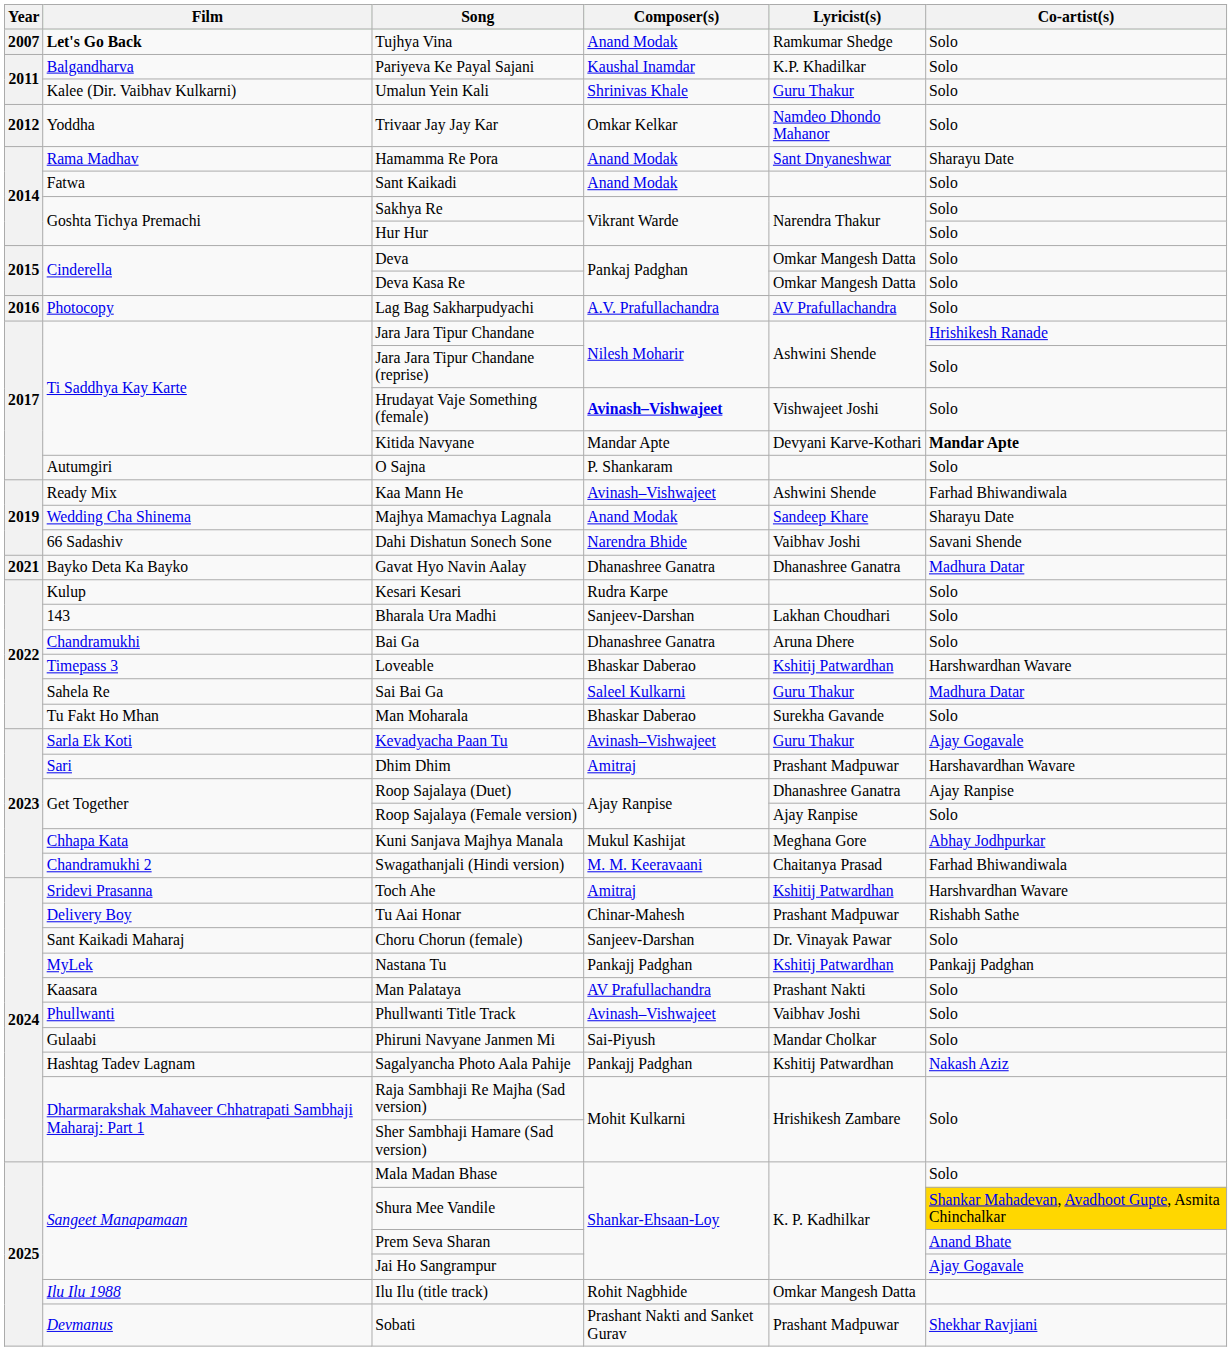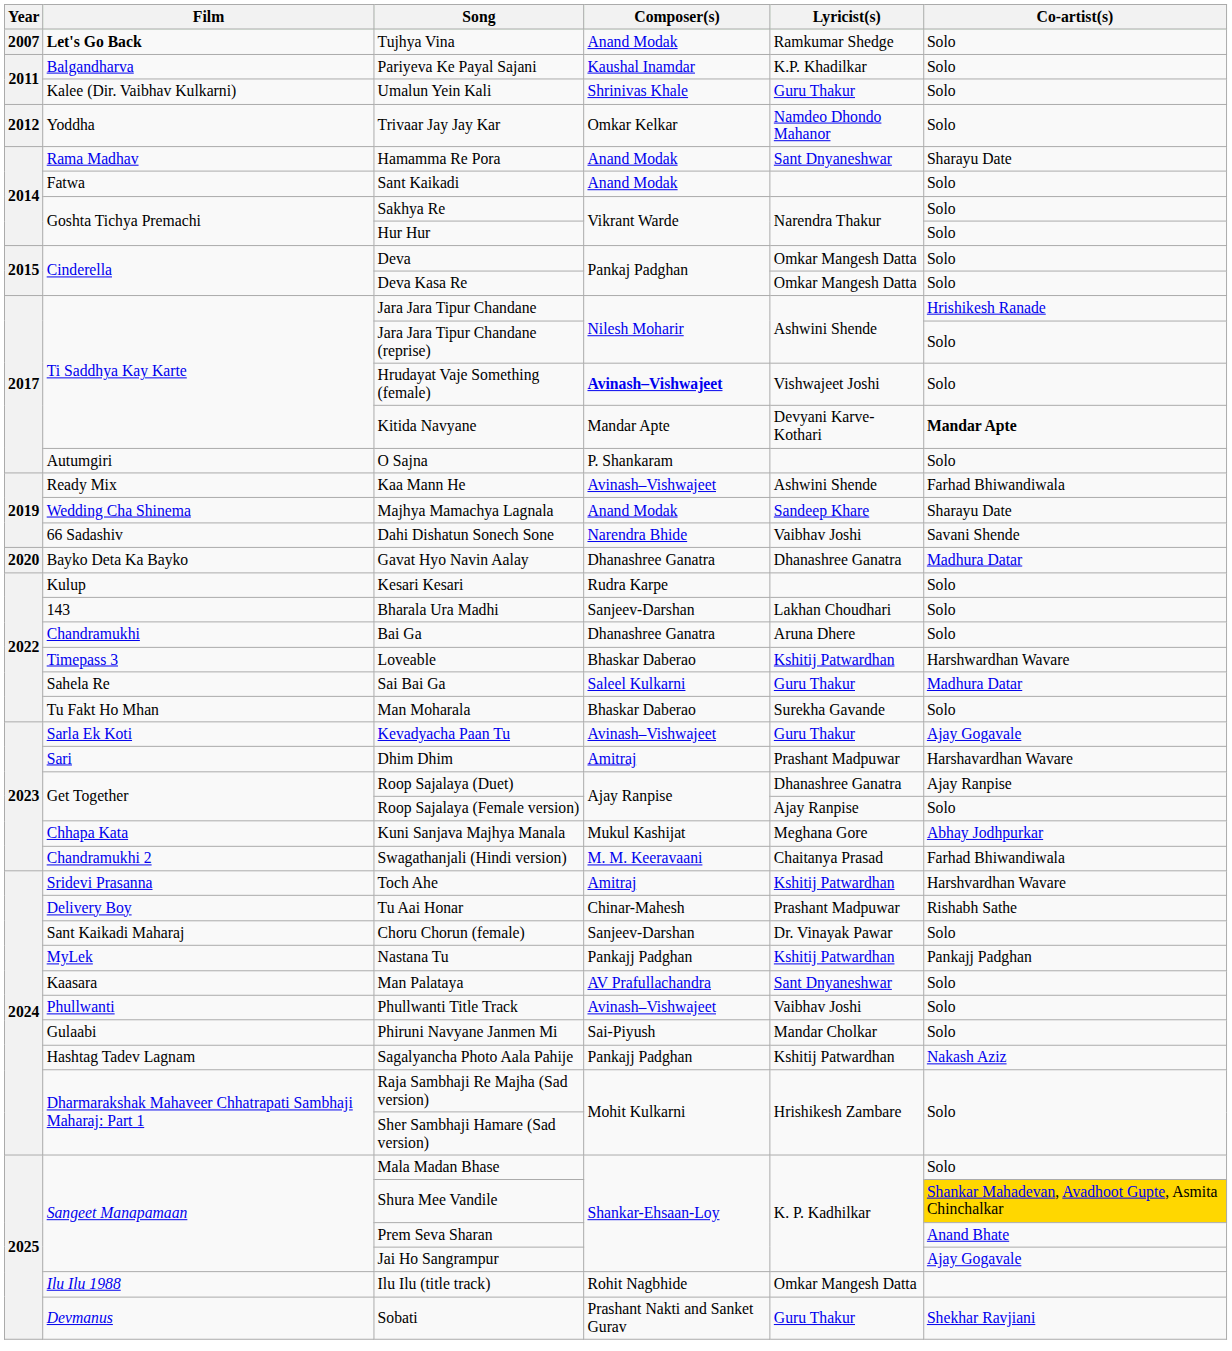 <table class="wikitable">
 <tr style="background:#cfc; text-align:center;">
 <th>Year</th>
 <th>Film</th>
 <th>Song</th>
 <th>Composer(s)</th>
 <th>Lyricist(s)</th>
 <th>Co-artist(s)</th>
 </tr>
 <tr>
 <th scope="row" rowspan="1">2007</th>
 <td><strong>Let's Go Back</strong></td>
 <td>Tujhya Vina</td>
 <td><a href='#'>Anand Modak</a></td>
 <td>Ramkumar Shedge</td>
 <td>Solo</td>
 </tr>
 <tr>
 <th scope="row" rowspan="2">2011</th>
 <td><a href='#'>Balgandharva</a></td>
 <td>Pariyeva Ke Payal Sajani</td>
 <td><a href='#'>Kaushal Inamdar</a></td>
 <td>K.P. Khadilkar</td>
 <td>Solo</td>
 </tr>
 <tr>
 <td>Kalee (Dir. Vaibhav Kulkarni)</td>
 <td>Umalun Yein Kali</td>
 <td><a href='#'>Shrinivas Khale</a></td>
 <td><a href='#'>Guru Thakur</a></td>
 <td>Solo</td>
 </tr>
 <tr>
 <th scope="row" rowspan="1">2012</th>
 <td>Yoddha</td>
 <td>Trivaar Jay Jay Kar</td>
 <td>Omkar Kelkar</td>
 <td><a href='#'>Namdeo Dhondo Mahanor</a></td>
 <td>Solo</td>
 </tr>
 <tr>
 <th scope="row" rowspan="4">2014</th>
 <td><a href='#'>Rama Madhav</a></td>
 <td>Hamamma Re Pora</td>
 <td><a href='#'>Anand Modak</a></td>
 <td><a href='#'>Sant Dnyaneshwar</a></td>
 <td>Sharayu Date</td>
 </tr>
 <tr>
 <td>Fatwa</td>
 <td>Sant Kaikadi</td>
 <td><a href='#'>Anand Modak</a></td>
 <td></td>
 <td>Solo</td>
 </tr>
 <tr>
 <td scope="row" rowspan="2">Goshta Tichya Premachi</td>
 <td>Sakhya Re</td>
 <td scope="row" rowspan="2">Vikrant Warde</td>
 <td scope="row" rowspan="2">Narendra Thakur</td>
 <td>Solo</td>
 </tr>
 <tr>
 <td>Hur Hur</td>
 <td>Solo</td>
 </tr>
 <tr>
 <th scope="row" rowspan="2">2015</th>
 <td scope="row" rowspan="2"><a href='#'>Cinderella</a></td>
 <td>Deva</td>
 <td rowspan="2">Pankaj Padghan</td>
 <td>Omkar Mangesh Datta</td>
 <td>Solo</td>
 </tr>
 <tr>
 <td>Deva Kasa Re</td>
 <td>Omkar Mangesh Datta</td>
 <td>Solo</td>
 </tr>
 <tr>
-<th scope="row" rowspan="1">2016</th>
-<td><a href='#'>Photocopy</a></td>
-<td>Lag Bag Sakharpudyachi</td>
-<td><a href='#'>A.V. Prafullachandra</a></td>
-<td><a href='#'>AV Prafullachandra</a></td>
-<td>Solo</td>
-</tr>
-<tr>
 <th scope="row" rowspan="5">2017</th>
 <td scope="row" rowspan="4"><a href='#'>Ti Saddhya Kay Karte</a></td>
 <td>Jara Jara Tipur Chandane</td>
 <td scope="row" rowspan="2"><a href='#'>Nilesh Moharir</a></td>
 <td scope="row" rowspan="2">Ashwini Shende</td>
 <td><a href='#'>Hrishikesh Ranade</a></td>
 </tr>
 <tr>
 <td>Jara Jara Tipur Chandane (reprise)</td>
 <td>Solo</td>
 </tr>
 <tr>
 <td>Hrudayat Vaje Something (female)</td>
 <td><strong><a href='#'>Avinash–Vishwajeet</a></strong></td>
 <td>Vishwajeet Joshi</td>
 <td>Solo</td>
 </tr>
 <tr>
 <td>Kitida Navyane</td>
 <td>Mandar Apte</td>
 <td>Devyani Karve-Kothari</td>
 <td><strong>Mandar Apte</strong></td>
 </tr>
 <tr>
 <td>Autumgiri</td>
 <td>O Sajna</td>
 <td>P. Shankaram</td>
 <td></td>
 <td>Solo</td>
 </tr>
 <tr>
 <th scope="row" rowspan="3">2019</th>
 <td>Ready Mix</td>
 <td>Kaa Mann He</td>
 <td><a href='#'>Avinash–Vishwajeet</a></td>
 <td>Ashwini Shende</td>
 <td>Farhad Bhiwandiwala</td>
 </tr>
 <tr>
 <td><a href='#'>Wedding Cha Shinema</a></td>
 <td>Majhya Mamachya Lagnala</td>
 <td><a href='#'>Anand Modak</a></td>
 <td><a href='#'>Sandeep Khare</a></td>
 <td>Sharayu Date</td>
 </tr>
 <tr>
 <td>66 Sadashiv</td>
 <td>Dahi Dishatun Sonech Sone</td>
 <td><a href='#'>Narendra Bhide</a></td>
 <td>Vaibhav Joshi</td>
 <td>Savani Shende</td>
 </tr>
 <tr>
-<th>2021</th>
+<th>2020</th>
 <td>Bayko Deta Ka Bayko</td>
 <td>Gavat Hyo Navin Aalay</td>
 <td>Dhanashree Ganatra</td>
 <td>Dhanashree Ganatra</td>
 <td><a href='#'>Madhura Datar</a></td>
 </tr>
 <tr>
 <th scope="row" rowspan="6">2022</th>
 <td>Kulup</td>
 <td>Kesari Kesari</td>
 <td>Rudra Karpe</td>
 <td></td>
 <td>Solo</td>
 </tr>
 <tr>
 <td>143</td>
 <td>Bharala Ura Madhi</td>
 <td>Sanjeev-Darshan</td>
 <td>Lakhan Choudhari</td>
 <td>Solo</td>
 </tr>
 <tr>
 <td><a href='#'>Chandramukhi</a><br></td>
 <td>Bai Ga</td>
 <td>Dhanashree Ganatra</td>
 <td>Aruna Dhere</td>
 <td>Solo</td>
 </tr>
 <tr>
 <td><a href='#'>Timepass 3</a></td>
 <td>Loveable</td>
 <td>Bhaskar Daberao</td>
 <td><a href='#'>Kshitij Patwardhan</a></td>
 <td>Harshwardhan Wavare</td>
 </tr>
 <tr>
 <td>Sahela Re</td>
 <td>Sai Bai Ga</td>
 <td><a href='#'>Saleel Kulkarni</a></td>
 <td><a href='#'>Guru Thakur</a></td>
 <td><a href='#'>Madhura Datar</a></td>
 </tr>
 <tr>
 <td>Tu Fakt Ho Mhan</td>
 <td>Man Moharala</td>
 <td>Bhaskar Daberao</td>
 <td>Surekha Gavande</td>
 <td>Solo</td>
 </tr>
 <tr>
 <th scope="row" rowspan ="6">2023</th>
 <td><a href='#'>Sarla Ek Koti</a></td>
 <td><a href='#'>Kevadyacha Paan Tu</a></td>
 <td><a href='#'>Avinash–Vishwajeet</a></td>
 <td><a href='#'>Guru Thakur</a></td>
 <td><a href='#'>Ajay Gogavale</a></td>
 </tr>
 <tr>
 <td><a href='#'>Sari</a></td>
 <td>Dhim Dhim</td>
 <td><a href='#'>Amitraj</a></td>
 <td>Prashant Madpuwar</td>
 <td>Harshavardhan Wavare</td>
 </tr>
 <tr>
 <td scope="row" rowspan ="2">Get Together</td>
 <td>Roop Sajalaya (Duet)</td>
 <td scope="row" rowspan ="2">Ajay Ranpise</td>
 <td>Dhanashree Ganatra</td>
 <td>Ajay Ranpise</td>
 </tr>
 <tr>
 <td>Roop Sajalaya (Female version)</td>
 <td>Ajay Ranpise</td>
 <td>Solo</td>
 </tr>
 <tr>
 <td><a href='#'>Chhapa Kata</a></td>
 <td>Kuni Sanjava Majhya Manala</td>
 <td>Mukul Kashijat</td>
 <td>Meghana Gore</td>
 <td><a href='#'>Abhay Jodhpurkar</a></td>
 </tr>
 <tr>
 <td><a href='#'>Chandramukhi 2</a></td>
 <td>Swagathanjali (Hindi version)</td>
 <td><a href='#'>M. M. Keeravaani</a></td>
 <td>Chaitanya Prasad</td>
 <td>Farhad Bhiwandiwala</td>
 </tr>
 <tr>
 <th scope="row" rowspan ="10">2024</th>
 <td><a href='#'>Sridevi Prasanna</a></td>
 <td>Toch Ahe</td>
 <td><a href='#'>Amitraj</a></td>
 <td><a href='#'>Kshitij Patwardhan</a></td>
 <td>Harshvardhan Wavare</td>
 </tr>
 <tr>
 <td><a href='#'>Delivery Boy</a></td>
 <td>Tu Aai Honar</td>
 <td>Chinar-Mahesh</td>
 <td>Prashant Madpuwar</td>
 <td>Rishabh Sathe</td>
 </tr>
 <tr>
 <td>Sant Kaikadi Maharaj</td>
 <td>Choru Chorun (female)</td>
 <td>Sanjeev-Darshan</td>
 <td>Dr. Vinayak Pawar</td>
 <td>Solo</td>
 </tr>
 <tr>
 <td><a href='#'>MyLek</a></td>
 <td>Nastana Tu</td>
 <td>Pankajj Padghan</td>
 <td><a href='#'>Kshitij Patwardhan</a></td>
 <td>Pankajj Padghan</td>
 </tr>
 <tr>
 <td>Kaasara</td>
 <td>Man Palataya</td>
 <td><a href='#'>AV Prafullachandra</a></td>
-<td>Prashant Nakti</td>
+<td><a href='#'>Sant Dnyaneshwar</a></td>
 <td>Solo</td>
 </tr>
 <tr>
 <td><a href='#'>Phullwanti</a></td>
 <td>Phullwanti Title Track</td>
 <td><a href='#'>Avinash–Vishwajeet</a></td>
 <td>Vaibhav Joshi</td>
 <td>Solo</td>
 </tr>
 <tr>
 <td>Gulaabi</td>
 <td>Phiruni Navyane Janmen Mi</td>
 <td>Sai-Piyush</td>
 <td>Mandar Cholkar</td>
 <td>Solo</td>
 </tr>
 <tr>
 <td>Hashtag Tadev Lagnam</td>
 <td>Sagalyancha Photo Aala Pahije</td>
 <td>Pankajj Padghan</td>
 <td>Kshitij Patwardhan</td>
 <td><a href='#'>Nakash Aziz</a></td>
 </tr>
 <tr>
 <td scope="row" rowspan ="2"><a href='#'>Dharmarakshak Mahaveer Chhatrapati Sambhaji Maharaj: Part 1</a></td>
 <td>Raja Sambhaji Re Majha (Sad version)</td>
 <td scope="row" rowspan ="2">Mohit Kulkarni</td>
 <td scope="row" rowspan ="2">Hrishikesh Zambare</td>
 <td scope="row" rowspan ="2">Solo</td>
 </tr>
 <tr>
 <td>Sher Sambhaji Hamare (Sad version)</td>
 </tr>
 <tr>
 <th rowspan="6" scope="row">2025</th>
 <td scope="row" rowspan ="4"><a href='#'><em>Sangeet Manapamaan</em></a></td>
 <td>Mala Madan Bhase</td>
 <td rowspan="4" scope="row"><a href='#'>Shankar-Ehsaan-Loy</a></td>
 <td scope="row" rowspan ="4">K. P. Kadhilkar</td>
 <td>Solo</td>
 </tr>
 <tr>
 <td>Shura Mee Vandile</td>
 <td style="background: gold;"><a href='#'>Shankar Mahadevan</a>, <a href='#'>Avadhoot Gupte</a>, Asmita Chinchalkar</td>
 </tr>
 <tr>
 <td>Prem Seva Sharan</td>
 <td><a href='#'>Anand Bhate</a></td>
 </tr>
 <tr>
 <td>Jai Ho Sangrampur</td>
 <td><a href='#'>Ajay Gogavale</a></td>
 </tr>
 <tr>
 <td><em><a href='#'>Ilu Ilu 1988</a></em></td>
 <td>Ilu Ilu (title track)</td>
 <td>Rohit Nagbhide</td>
 <td>Omkar Mangesh Datta</td>
 <td></td>
 </tr>
 <tr>
 <td><a href='#'><em>Devmanus</em></a></td>
 <td>Sobati</td>
 <td>Prashant Nakti and Sanket Gurav</td>
-<td>Prashant Madpuwar</td>
+<td><a href='#'>Guru Thakur</a></td>
 <td><a href='#'>Shekhar Ravjiani</a></td>
 </tr>
 </table>
